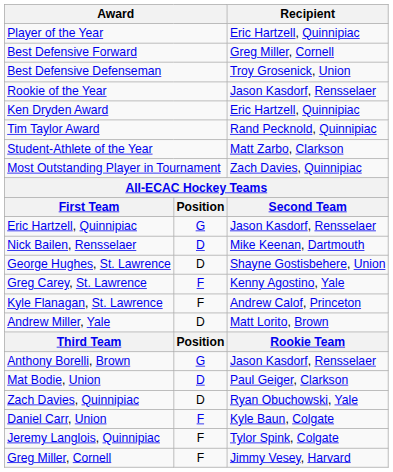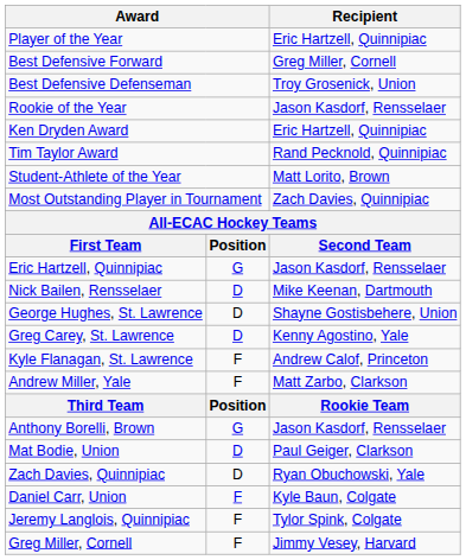 <table class="wikitable">
 <tr>
 <th colspan=2>Award</th>
 <th>Recipient</th>
 </tr>
 <tr>
 <td colspan=2><a href='#'>Player of the Year</a></td>
 <td><a href='#'>Eric Hartzell</a>, <a href='#'>Quinnipiac</a></td>
 </tr>
 <tr>
 <td colspan=2><a href='#'>Best Defensive Forward</a></td>
 <td><a href='#'>Greg Miller</a>, <a href='#'>Cornell</a></td>
 </tr>
 <tr>
 <td colspan=2><a href='#'>Best Defensive Defenseman</a></td>
 <td><a href='#'>Troy Grosenick</a>, <a href='#'>Union</a></td>
 </tr>
 <tr>
 <td colspan=2><a href='#'>Rookie of the Year</a></td>
 <td><a href='#'>Jason Kasdorf</a>, <a href='#'>Rensselaer</a></td>
 </tr>
 <tr>
 <td colspan=2><a href='#'>Ken Dryden Award</a></td>
 <td><a href='#'>Eric Hartzell</a>, <a href='#'>Quinnipiac</a></td>
 </tr>
 <tr>
 <td colspan=2><a href='#'>Tim Taylor Award</a></td>
 <td><a href='#'>Rand Pecknold</a>, <a href='#'>Quinnipiac</a></td>
 </tr>
 <tr>
 <td colspan=2><a href='#'>Student-Athlete of the Year</a></td>
-<td><a href='#'>Matt Zarbo</a>, <a href='#'>Clarkson</a></td>
+<td><a href='#'>Matt Lorito</a>, <a href='#'>Brown</a></td>
 </tr>
 <tr>
 <td colspan=2><a href='#'>Most Outstanding Player in Tournament</a></td>
 <td><a href='#'>Zach Davies</a>, <a href='#'>Quinnipiac</a></td>
 </tr>
 <tr>
 <th colspan=3><a href='#'>All-ECAC Hockey Teams</a></th>
 </tr>
 <tr>
 <th><a href='#'>First Team</a></th>
 <th>Position</th>
 <th><a href='#'>Second Team</a></th>
 </tr>
 <tr>
 <td><a href='#'>Eric Hartzell</a>, <a href='#'>Quinnipiac</a></td>
 <td align=center><a href='#'>G</a></td>
 <td><a href='#'>Jason Kasdorf</a>, <a href='#'>Rensselaer</a></td>
 </tr>
 <tr>
 <td><a href='#'>Nick Bailen</a>, <a href='#'>Rensselaer</a></td>
 <td align=center><a href='#'>D</a></td>
 <td><a href='#'>Mike Keenan</a>, <a href='#'>Dartmouth</a></td>
 </tr>
 <tr>
 <td><a href='#'>George Hughes</a>, <a href='#'>St. Lawrence</a></td>
 <td align=center>D</td>
 <td><a href='#'>Shayne Gostisbehere</a>, <a href='#'>Union</a></td>
 </tr>
 <tr>
 <td><a href='#'>Greg Carey</a>, <a href='#'>St. Lawrence</a></td>
-<td align=center><a href='#'>F</a></td>
+<td align=center><a href='#'>D</a></td>
 <td><a href='#'>Kenny Agostino</a>, <a href='#'>Yale</a></td>
 </tr>
 <tr>
 <td><a href='#'>Kyle Flanagan</a>, <a href='#'>St. Lawrence</a></td>
 <td align=center>F</td>
 <td><a href='#'>Andrew Calof</a>, <a href='#'>Princeton</a></td>
 </tr>
 <tr>
 <td><a href='#'>Andrew Miller</a>, <a href='#'>Yale</a></td>
-<td align=center>D</td>
-<td><a href='#'>Matt Lorito</a>, <a href='#'>Brown</a></td>
+<td align=center>F</td>
+<td><a href='#'>Matt Zarbo</a>, <a href='#'>Clarkson</a></td>
 </tr>
 <tr>
 <th><a href='#'>Third Team</a></th>
 <th>Position</th>
 <th><a href='#'>Rookie Team</a></th>
 </tr>
 <tr>
 <td><a href='#'>Anthony Borelli</a>, <a href='#'>Brown</a></td>
 <td align=center><a href='#'>G</a></td>
 <td><a href='#'>Jason Kasdorf</a>, <a href='#'>Rensselaer</a></td>
 </tr>
 <tr>
 <td><a href='#'>Mat Bodie</a>, <a href='#'>Union</a></td>
 <td align=center><a href='#'>D</a></td>
 <td><a href='#'>Paul Geiger</a>, <a href='#'>Clarkson</a></td>
 </tr>
 <tr>
 <td><a href='#'>Zach Davies</a>, <a href='#'>Quinnipiac</a></td>
 <td align=center>D</td>
 <td><a href='#'>Ryan Obuchowski</a>, <a href='#'>Yale</a></td>
 </tr>
 <tr>
 <td><a href='#'>Daniel Carr</a>, <a href='#'>Union</a></td>
 <td align=center><a href='#'>F</a></td>
 <td><a href='#'>Kyle Baun</a>, <a href='#'>Colgate</a></td>
 </tr>
 <tr>
 <td><a href='#'>Jeremy Langlois</a>, <a href='#'>Quinnipiac</a></td>
 <td align=center>F</td>
 <td><a href='#'>Tylor Spink</a>, <a href='#'>Colgate</a></td>
 </tr>
 <tr>
 <td><a href='#'>Greg Miller</a>, <a href='#'>Cornell</a></td>
 <td align=center>F</td>
 <td><a href='#'>Jimmy Vesey</a>, <a href='#'>Harvard</a></td>
 </tr>
 </table>
